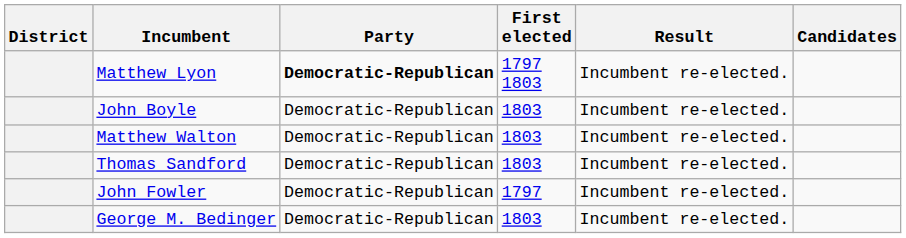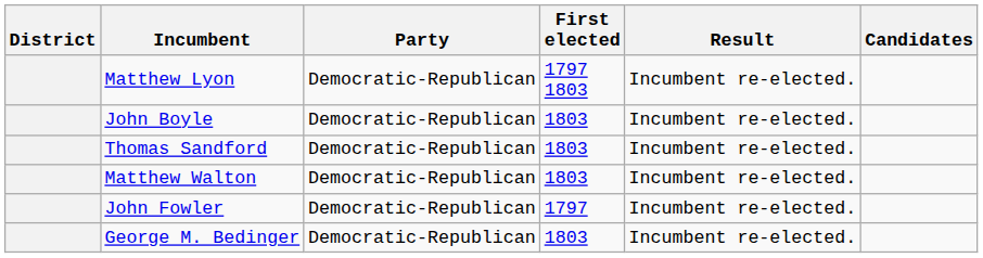 <table class=wikitable>
 <tr valign=bottom>
 <th>District</th>
 <th>Incumbent</th>
 <th>Party</th>
 <th>First<br>elected</th>
 <th>Result</th>
 <th>Candidates</th>
 </tr>
 <tr>
 <th></th>
 <td><a href='#'>Matthew Lyon</a></td>
-<td><strong>Democratic-Republican</strong></td>
+<td>Democratic-Republican</td>
 <td><a href='#'>1797 </a><br><a href='#'>1803</a></td>
 <td>Incumbent re-elected.</td>
 <td nowrap></td>
 </tr>
 <tr>
 <th></th>
 <td><a href='#'>John Boyle</a></td>
 <td>Democratic-Republican</td>
 <td><a href='#'>1803</a></td>
 <td>Incumbent re-elected.</td>
 <td nowrap></td>
 </tr>
 <tr>
 <th></th>
-<td><a href='#'>Matthew Walton</a></td>
+<td><a href='#'>Thomas Sandford</a></td>
 <td>Democratic-Republican</td>
 <td><a href='#'>1803</a></td>
 <td>Incumbent re-elected.</td>
 <td nowrap></td>
 </tr>
 <tr>
 <th></th>
-<td><a href='#'>Thomas Sandford</a></td>
+<td><a href='#'>Matthew Walton</a></td>
 <td>Democratic-Republican</td>
 <td><a href='#'>1803</a></td>
 <td>Incumbent re-elected.</td>
 <td nowrap></td>
 </tr>
 <tr>
 <th></th>
 <td><a href='#'>John Fowler</a></td>
 <td>Democratic-Republican</td>
 <td><a href='#'>1797</a></td>
 <td>Incumbent re-elected.</td>
 <td nowrap></td>
 </tr>
 <tr>
 <th></th>
 <td><a href='#'>George M. Bedinger</a></td>
 <td>Democratic-Republican</td>
 <td><a href='#'>1803</a></td>
 <td>Incumbent re-elected.</td>
 <td nowrap></td>
 </tr>
 </table>
